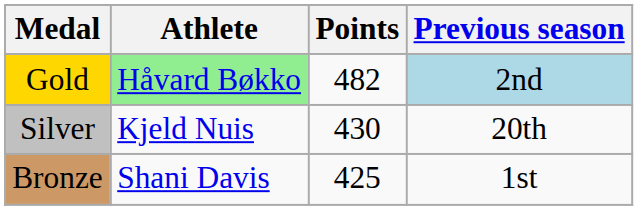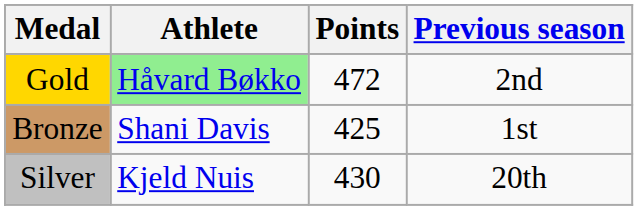 <table class="wikitable">
 <tr>
 <th><strong>Medal</strong></th>
 <th><strong>Athlete</strong></th>
 <th><strong>Points</strong></th>
 <th><strong><a href='#'>Previous season</a></strong></th>
 </tr>
 <tr align="center">
 <td bgcolor="gold">Gold</td>
 <td align="left" style="background: lightgreen;"> <a href='#'>Håvard Bøkko</a></td>
-<td>482</td>
-<td style="background: lightblue;">2nd</td>
+<td>472</td>
+<td>2nd</td>
+</tr>
+<tr align="center">
+<td bgcolor="CC9966">Bronze</td>
+<td align="left"> <a href='#'>Shani Davis</a></td>
+<td>425</td>
+<td>1st</td>
 </tr>
 <tr align="center">
 <td bgcolor="silver">Silver</td>
 <td align="left"> <a href='#'>Kjeld Nuis</a></td>
 <td>430</td>
 <td>20th</td>
 </tr>
-<tr align="center">
-<td bgcolor="CC9966">Bronze</td>
-<td align="left"> <a href='#'>Shani Davis</a></td>
-<td>425</td>
-<td>1st</td>
-</tr>
 </table>
